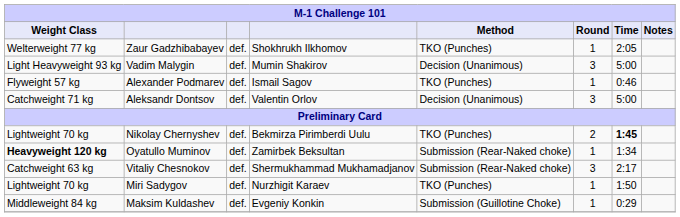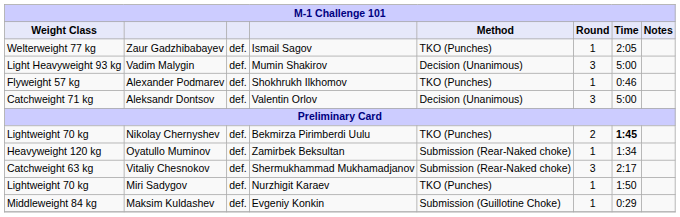 <table class="wikitable" style="font-size: 80%;">
 <tr>
 <th colspan="8" style="background-color: #ccf; color: #000080; text-align: center;"><strong>M-1 Challenge 101</strong></th>
 </tr>
 <tr>
 <th colspan="1" style="background-color: #E6E8FA; color: #000000; text-align: center;">Weight Class</th>
 <th colspan="1" style="background-color: #E6E8FA; color: #000000; text-align: center;"></th>
 <th colspan="1" style="background-color: #E6E8FA; color: #000000; text-align: center;"></th>
 <th colspan="1" style="background-color: #E6E8FA; color: #000000; text-align: center;"></th>
 <th colspan="1" style="background-color: #E6E8FA; color: #000000; text-align: center;">Method</th>
 <th colspan="1" style="background-color: #E6E8FA; color: #000000; text-align: center;">Round</th>
 <th colspan="1" style="background-color: #E6E8FA; color: #000000; text-align: center;">Time</th>
 <th colspan="1" style="background-color: #E6E8FA; color: #000000; text-align: center;">Notes</th>
 </tr>
 <tr>
 <td>Welterweight 77 kg</td>
 <td> Zaur Gadzhibabayev</td>
 <td>def.</td>
-<td> Shokhrukh Ilkhomov</td>
+<td> Ismail Sagov</td>
 <td>TKO (Punches)</td>
 <td align=center>1</td>
 <td align=center>2:05</td>
 <td></td>
 </tr>
 <tr>
 <td>Light Heavyweight 93 kg</td>
 <td> Vadim Malygin</td>
 <td>def.</td>
 <td> Mumin Shakirov</td>
 <td>Decision (Unanimous)</td>
 <td align=center>3</td>
 <td align=center>5:00</td>
 <td></td>
 </tr>
 <tr>
 <td>Flyweight 57 kg</td>
 <td> Alexander Podmarev</td>
 <td>def.</td>
-<td> Ismail Sagov</td>
+<td> Shokhrukh Ilkhomov</td>
 <td>TKO (Punches)</td>
 <td align=center>1</td>
 <td align=center>0:46</td>
 <td></td>
 </tr>
 <tr>
 <td>Catchweight 71 kg</td>
 <td> Aleksandr Dontsov</td>
 <td>def.</td>
 <td> Valentin Orlov</td>
 <td>Decision (Unanimous)</td>
 <td align=center>3</td>
 <td align=center>5:00</td>
 <td></td>
 </tr>
 <tr>
 <th colspan="8" style="background-color: #ccf; color: #000080; text-align: center;"><strong>Preliminary Card</strong></th>
 </tr>
 <tr>
 <td>Lightweight 70 kg</td>
 <td> Nikolay Chernyshev</td>
 <td>def.</td>
 <td> Bekmirza Pirimberdi Uulu</td>
 <td>TKO (Punches)</td>
 <td align=center>2</td>
 <td align=center><strong>1:45</strong></td>
 <td></td>
 </tr>
 <tr>
-<td><strong>Heavyweight 120 kg</strong></td>
+<td>Heavyweight 120 kg</td>
 <td> Oyatullo Muminov</td>
 <td>def.</td>
 <td> Zamirbek Beksultan</td>
 <td>Submission (Rear-Naked choke)</td>
 <td align=center>1</td>
 <td align=center>1:34</td>
 <td></td>
 </tr>
 <tr>
 <td>Catchweight 63 kg</td>
 <td> Vitaliy Chesnokov</td>
 <td>def.</td>
 <td> Shermukhammad Mukhamadjanov</td>
 <td>Submission (Rear-Naked choke)</td>
 <td align=center>3</td>
 <td align=center>2:17</td>
 <td></td>
 </tr>
 <tr>
 <td>Lightweight 70 kg</td>
 <td> Miri Sadygov</td>
 <td>def.</td>
 <td> Nurzhigit Karaev</td>
 <td>TKO (Punches)</td>
 <td align=center>1</td>
 <td align=center>1:50</td>
 <td></td>
 </tr>
 <tr>
 <td>Middleweight 84 kg</td>
 <td> Maksim Kuldashev</td>
 <td>def.</td>
 <td> Evgeniy Konkin</td>
 <td>Submission (Guillotine Choke)</td>
 <td align=center>1</td>
 <td align=center>0:29</td>
 <td></td>
 </tr>
 <tr>
 </tr>
 </table>
